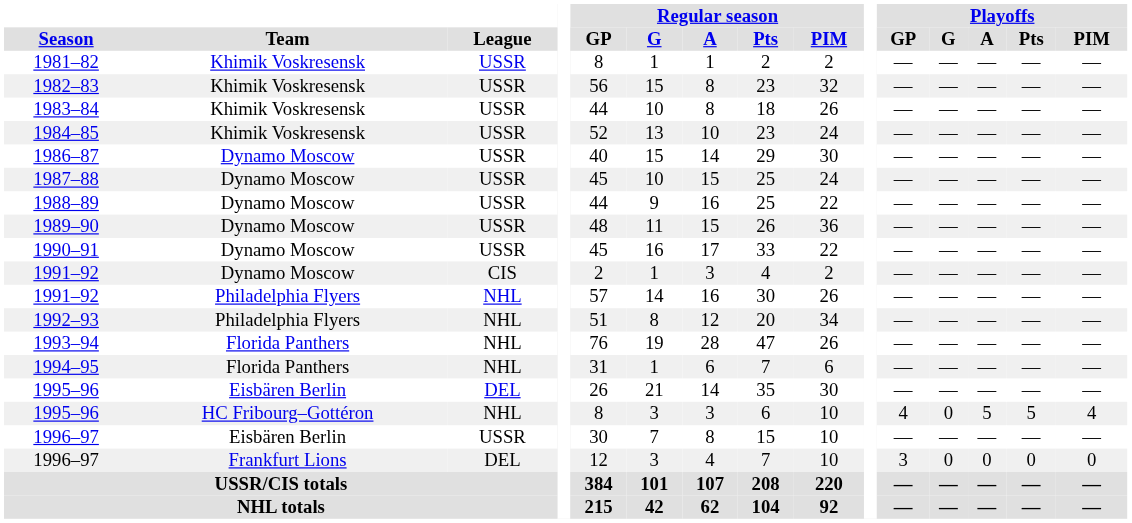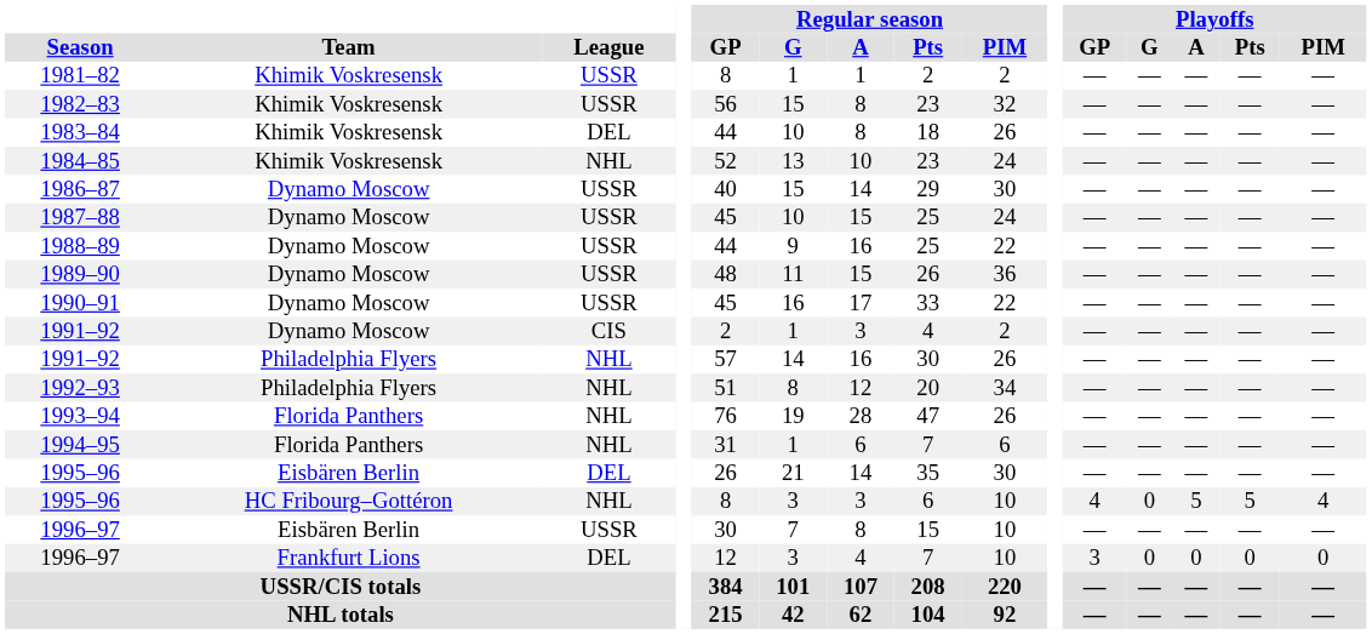 <table border="0" cellpadding="1" cellspacing="0" style="text-align:center; width:60em;">
 <tr style="background:#e0e0e0;">
 <th colspan="3"  bgcolor="#ffffff"> </th>
 <th rowspan="99" bgcolor="#ffffff"> </th>
 <th colspan="5"><a href='#'>Regular season</a></th>
 <th rowspan="99" bgcolor="#ffffff"> </th>
 <th colspan="5"><a href='#'>Playoffs</a></th>
 </tr>
 <tr style="background:#e0e0e0;">
 <th><a href='#'>Season</a></th>
 <th>Team</th>
 <th>League</th>
 <th>GP</th>
 <th><a href='#'>G</a></th>
 <th><a href='#'>A</a></th>
 <th><a href='#'>Pts</a></th>
 <th><a href='#'>PIM</a></th>
 <th>GP</th>
 <th>G</th>
 <th>A</th>
 <th>Pts</th>
 <th>PIM</th>
 </tr>
 <tr>
 <td><a href='#'>1981–82</a></td>
 <td><a href='#'>Khimik Voskresensk</a></td>
 <td><a href='#'>USSR</a></td>
 <td>8</td>
 <td>1</td>
 <td>1</td>
 <td>2</td>
 <td>2</td>
 <td>—</td>
 <td>—</td>
 <td>—</td>
 <td>—</td>
 <td>—</td>
 </tr>
 <tr bgcolor="#f0f0f0">
 <td><a href='#'>1982–83</a></td>
 <td>Khimik Voskresensk</td>
 <td>USSR</td>
 <td>56</td>
 <td>15</td>
 <td>8</td>
 <td>23</td>
 <td>32</td>
 <td>—</td>
 <td>—</td>
 <td>—</td>
 <td>—</td>
 <td>—</td>
 </tr>
 <tr>
 <td><a href='#'>1983–84</a></td>
 <td>Khimik Voskresensk</td>
-<td>USSR</td>
+<td>DEL</td>
 <td>44</td>
 <td>10</td>
 <td>8</td>
 <td>18</td>
 <td>26</td>
 <td>—</td>
 <td>—</td>
 <td>—</td>
 <td>—</td>
 <td>—</td>
 </tr>
 <tr bgcolor="#f0f0f0">
 <td><a href='#'>1984–85</a></td>
 <td>Khimik Voskresensk</td>
-<td>USSR</td>
+<td>NHL</td>
 <td>52</td>
 <td>13</td>
 <td>10</td>
 <td>23</td>
 <td>24</td>
 <td>—</td>
 <td>—</td>
 <td>—</td>
 <td>—</td>
 <td>—</td>
 </tr>
 <tr>
 <td><a href='#'>1986–87</a></td>
 <td><a href='#'>Dynamo Moscow</a></td>
 <td>USSR</td>
 <td>40</td>
 <td>15</td>
 <td>14</td>
 <td>29</td>
 <td>30</td>
 <td>—</td>
 <td>—</td>
 <td>—</td>
 <td>—</td>
 <td>—</td>
 </tr>
 <tr bgcolor="#f0f0f0">
 <td><a href='#'>1987–88</a></td>
 <td>Dynamo Moscow</td>
 <td>USSR</td>
 <td>45</td>
 <td>10</td>
 <td>15</td>
 <td>25</td>
 <td>24</td>
 <td>—</td>
 <td>—</td>
 <td>—</td>
 <td>—</td>
 <td>—</td>
 </tr>
 <tr>
 <td><a href='#'>1988–89</a></td>
 <td>Dynamo Moscow</td>
 <td>USSR</td>
 <td>44</td>
 <td>9</td>
 <td>16</td>
 <td>25</td>
 <td>22</td>
 <td>—</td>
 <td>—</td>
 <td>—</td>
 <td>—</td>
 <td>—</td>
 </tr>
 <tr bgcolor="#f0f0f0">
 <td><a href='#'>1989–90</a></td>
 <td>Dynamo Moscow</td>
 <td>USSR</td>
 <td>48</td>
 <td>11</td>
 <td>15</td>
 <td>26</td>
 <td>36</td>
 <td>—</td>
 <td>—</td>
 <td>—</td>
 <td>—</td>
 <td>—</td>
 </tr>
 <tr>
 <td><a href='#'>1990–91</a></td>
 <td>Dynamo Moscow</td>
 <td>USSR</td>
 <td>45</td>
 <td>16</td>
 <td>17</td>
 <td>33</td>
 <td>22</td>
 <td>—</td>
 <td>—</td>
 <td>—</td>
 <td>—</td>
 <td>—</td>
 </tr>
 <tr bgcolor="#f0f0f0">
 <td><a href='#'>1991–92</a></td>
 <td>Dynamo Moscow</td>
 <td>CIS</td>
 <td>2</td>
 <td>1</td>
 <td>3</td>
 <td>4</td>
 <td>2</td>
 <td>—</td>
 <td>—</td>
 <td>—</td>
 <td>—</td>
 <td>—</td>
 </tr>
 <tr>
 <td><a href='#'>1991–92</a></td>
 <td><a href='#'>Philadelphia Flyers</a></td>
 <td><a href='#'>NHL</a></td>
 <td>57</td>
 <td>14</td>
 <td>16</td>
 <td>30</td>
 <td>26</td>
 <td>—</td>
 <td>—</td>
 <td>—</td>
 <td>—</td>
 <td>—</td>
 </tr>
 <tr bgcolor="#f0f0f0">
 <td><a href='#'>1992–93</a></td>
 <td>Philadelphia Flyers</td>
 <td>NHL</td>
 <td>51</td>
 <td>8</td>
 <td>12</td>
 <td>20</td>
 <td>34</td>
 <td>—</td>
 <td>—</td>
 <td>—</td>
 <td>—</td>
 <td>—</td>
 </tr>
 <tr>
 <td><a href='#'>1993–94</a></td>
 <td><a href='#'>Florida Panthers</a></td>
 <td>NHL</td>
 <td>76</td>
 <td>19</td>
 <td>28</td>
 <td>47</td>
 <td>26</td>
 <td>—</td>
 <td>—</td>
 <td>—</td>
 <td>—</td>
 <td>—</td>
 </tr>
 <tr bgcolor="#f0f0f0">
 <td><a href='#'>1994–95</a></td>
 <td>Florida Panthers</td>
 <td>NHL</td>
 <td>31</td>
 <td>1</td>
 <td>6</td>
 <td>7</td>
 <td>6</td>
 <td>—</td>
 <td>—</td>
 <td>—</td>
 <td>—</td>
 <td>—</td>
 </tr>
 <tr>
 <td><a href='#'>1995–96</a></td>
 <td><a href='#'>Eisbären Berlin</a></td>
 <td><a href='#'>DEL</a></td>
 <td>26</td>
 <td>21</td>
 <td>14</td>
 <td>35</td>
 <td>30</td>
 <td>—</td>
 <td>—</td>
 <td>—</td>
 <td>—</td>
 <td>—</td>
 </tr>
 <tr bgcolor="#f0f0f0">
 <td><a href='#'>1995–96</a></td>
 <td><a href='#'>HC Fribourg–Gottéron</a></td>
 <td>NHL</td>
 <td>8</td>
 <td>3</td>
 <td>3</td>
 <td>6</td>
 <td>10</td>
 <td>4</td>
 <td>0</td>
 <td>5</td>
 <td>5</td>
 <td>4</td>
 </tr>
 <tr>
 <td><a href='#'>1996–97</a></td>
 <td>Eisbären Berlin</td>
 <td>USSR</td>
 <td>30</td>
 <td>7</td>
 <td>8</td>
 <td>15</td>
 <td>10</td>
 <td>—</td>
 <td>—</td>
 <td>—</td>
 <td>—</td>
 <td>—</td>
 </tr>
 <tr bgcolor="#f0f0f0">
 <td>1996–97</td>
 <td><a href='#'>Frankfurt Lions</a></td>
 <td>DEL</td>
 <td>12</td>
 <td>3</td>
 <td>4</td>
 <td>7</td>
 <td>10</td>
 <td>3</td>
 <td>0</td>
 <td>0</td>
 <td>0</td>
 <td>0</td>
 </tr>
 <tr bgcolor="#e0e0e0">
 <th colspan="3">USSR/CIS totals</th>
 <th>384</th>
 <th>101</th>
 <th>107</th>
 <th>208</th>
 <th>220</th>
 <th>—</th>
 <th>—</th>
 <th>—</th>
 <th>—</th>
 <th>—</th>
 </tr>
 <tr bgcolor="#e0e0e0">
 <th colspan="3">NHL totals</th>
 <th>215</th>
 <th>42</th>
 <th>62</th>
 <th>104</th>
 <th>92</th>
 <th>—</th>
 <th>—</th>
 <th>—</th>
 <th>—</th>
 <th>—</th>
 </tr>
 </table>
